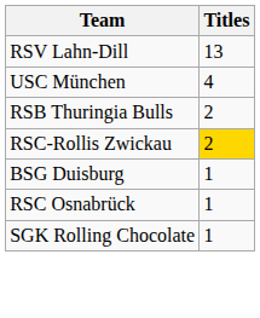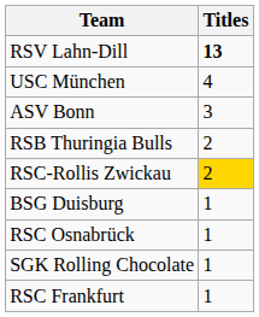 <table class="wikitable sortable" style="">
 <tr>
 <th>Team</th>
 <th>Titles</th>
 </tr>
 <tr>
 <td>RSV Lahn-Dill</td>
-<td>13</td>
+<td><strong>13</strong></td>
 </tr>
 <tr>
 <td>USC München</td>
 <td>4</td>
+</tr>
+<tr>
+<td>ASV Bonn</td>
+<td>3</td>
 </tr>
 <tr>
 <td>RSB Thuringia Bulls</td>
 <td>2</td>
 </tr>
 <tr>
 <td>RSC-Rollis Zwickau</td>
 <td style="background: gold;">2</td>
 </tr>
 <tr>
 <td>BSG Duisburg</td>
 <td>1</td>
 </tr>
 <tr>
 <td>RSC Osnabrück</td>
 <td>1</td>
 </tr>
 <tr>
 <td>SGK Rolling Chocolate</td>
 <td>1</td>
 </tr>
+<tr>
+<td>RSC Frankfurt</td>
+<td>1</td>
+</tr>
 </table>
